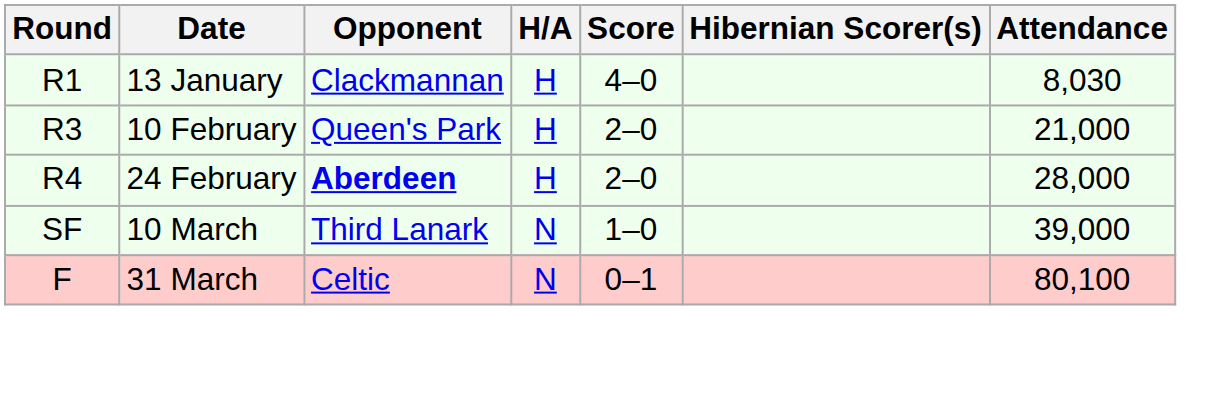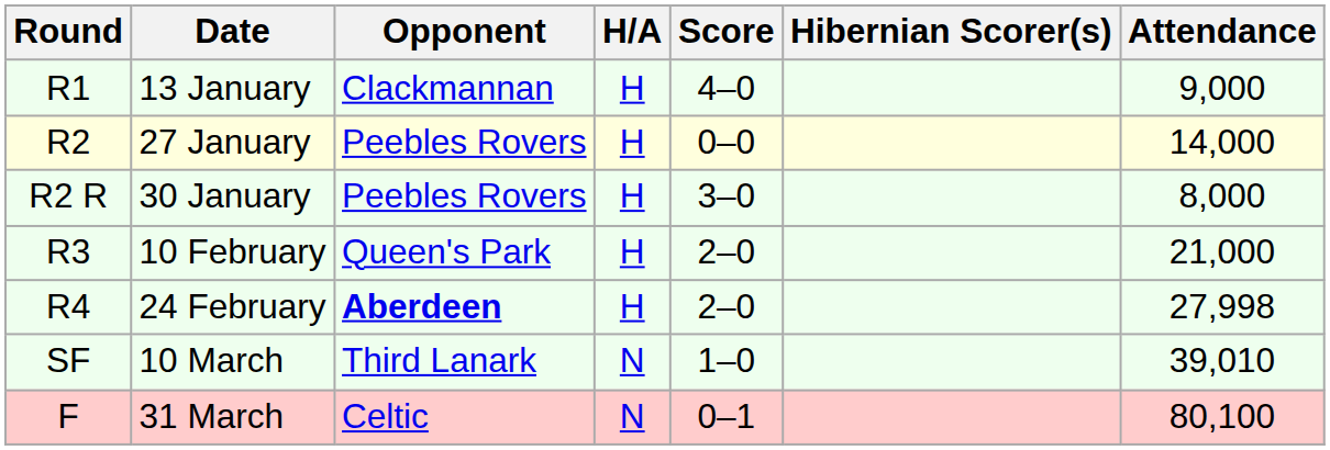 <table class="wikitable" style="text-align:center">
 <tr>
 <th>Round</th>
 <th>Date</th>
 <th>Opponent</th>
 <th>H/A</th>
 <th>Score</th>
 <th>Hibernian Scorer(s)</th>
 <th>Attendance</th>
 </tr>
 <tr bgcolor=#EEFFEE>
 <td>R1</td>
 <td align=left>13 January</td>
 <td align=left><a href='#'>Clackmannan</a></td>
 <td><a href='#'>H</a></td>
 <td>4–0</td>
 <td align=left></td>
-<td>8,030</td>
+<td>9,000</td>
+</tr>
+<tr bgcolor=#FFFFDD>
+<td>R2</td>
+<td align=left>27 January</td>
+<td align=left><a href='#'>Peebles Rovers</a></td>
+<td><a href='#'>H</a></td>
+<td>0–0</td>
+<td align=left></td>
+<td>14,000</td>
+</tr>
+<tr bgcolor=#EEFFEE>
+<td>R2 R</td>
+<td align=left>30 January</td>
+<td align=left><a href='#'>Peebles Rovers</a></td>
+<td><a href='#'>H</a></td>
+<td>3–0</td>
+<td align=left></td>
+<td>8,000</td>
 </tr>
 <tr bgcolor=#EEFFEE>
 <td>R3</td>
 <td align=left>10 February</td>
 <td align=left><a href='#'>Queen's Park</a></td>
 <td><a href='#'>H</a></td>
 <td>2–0</td>
 <td align=left></td>
 <td>21,000</td>
 </tr>
 <tr bgcolor=#EEFFEE>
 <td>R4</td>
 <td align=left>24 February</td>
 <td align=left><strong><a href='#'>Aberdeen</a></strong></td>
 <td><a href='#'>H</a></td>
 <td>2–0</td>
 <td align=left></td>
-<td>28,000</td>
+<td>27,998</td>
 </tr>
 <tr bgcolor=#EEFFEE>
 <td>SF</td>
 <td align=left>10 March</td>
 <td align=left><a href='#'>Third Lanark</a></td>
 <td><a href='#'>N</a></td>
 <td>1–0</td>
 <td align=left></td>
-<td>39,000</td>
+<td>39,010</td>
 </tr>
 <tr bgcolor=#FFCCCC>
 <td>F</td>
 <td align=left>31 March</td>
 <td align=left><a href='#'>Celtic</a></td>
 <td><a href='#'>N</a></td>
 <td>0–1</td>
 <td align=left></td>
 <td>80,100</td>
 </tr>
 </table>
